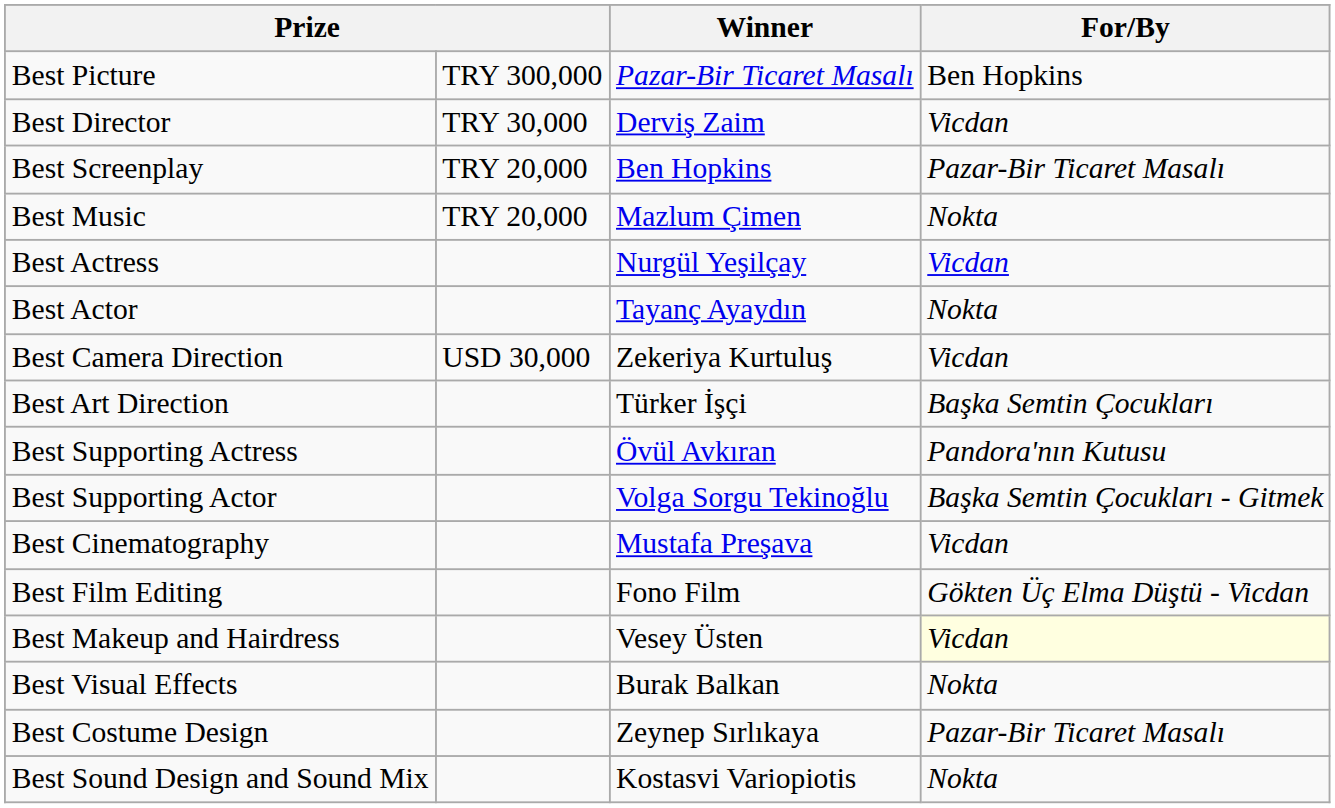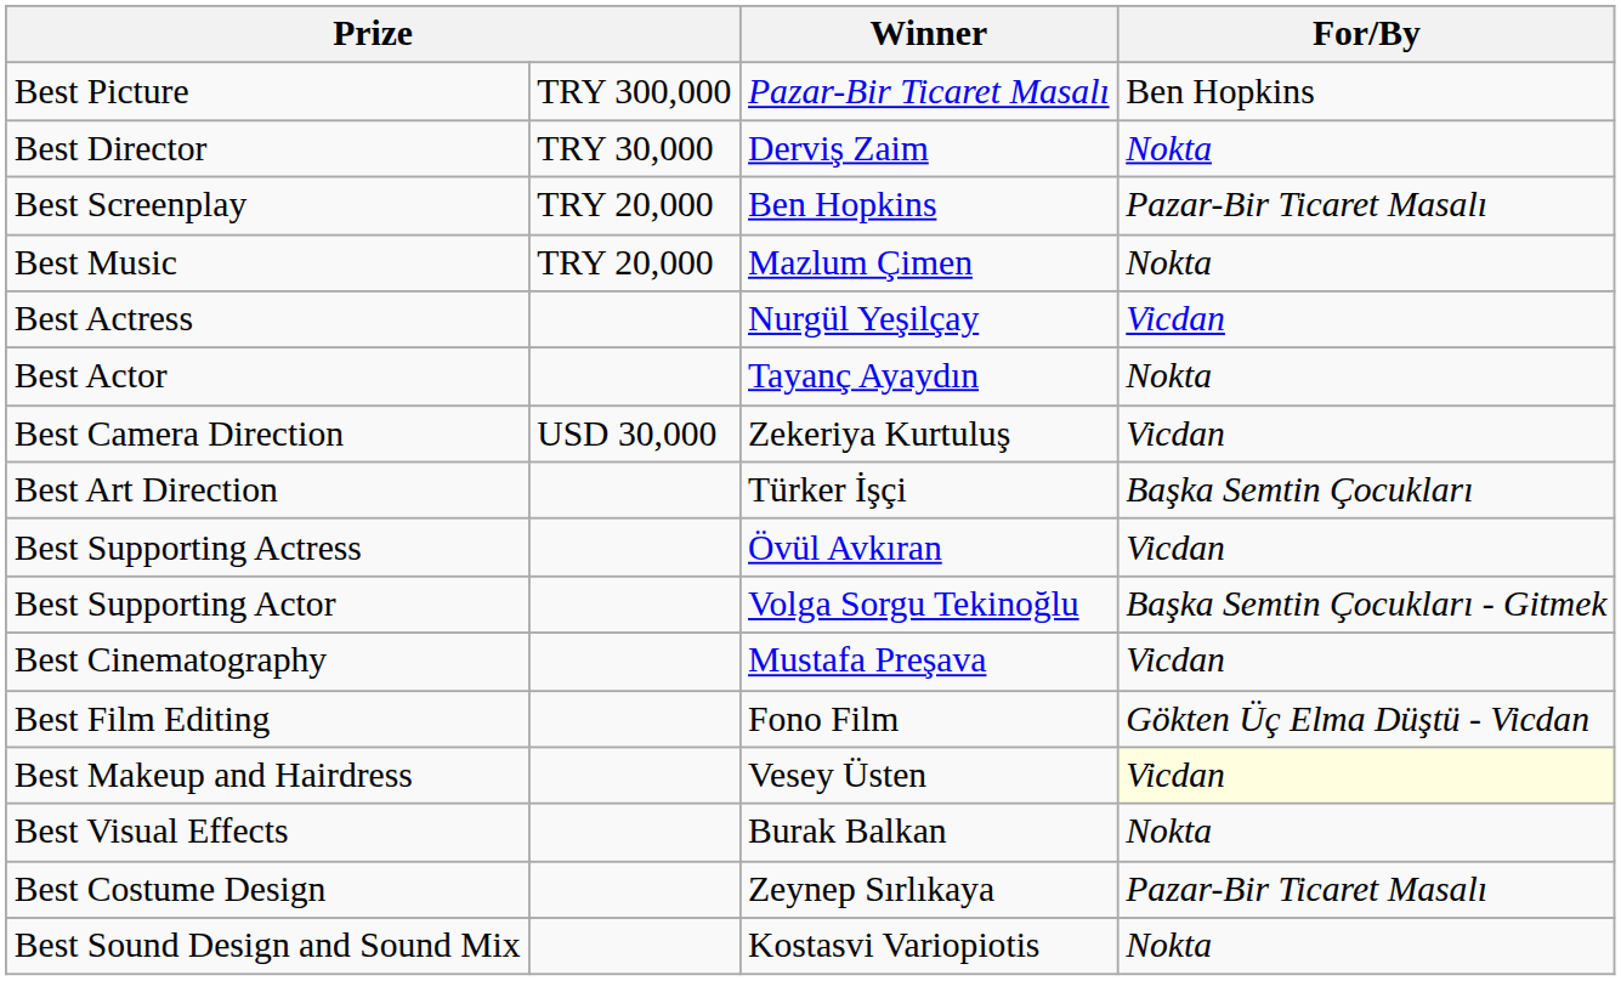 <table class="wikitable">
 <tr>
 <th colspan=2>Prize</th>
 <th>Winner</th>
 <th>For/By</th>
 </tr>
 <tr>
 <td>Best Picture</td>
 <td>TRY 300,000</td>
 <td><em><a href='#'>Pazar-Bir Ticaret Masalı</a></em></td>
 <td>Ben Hopkins</td>
 </tr>
 <tr>
 <td>Best Director</td>
 <td>TRY 30,000</td>
 <td><a href='#'>Derviş Zaim</a></td>
-<td><em>Vicdan</em></td>
+<td><em><a href='#'>Nokta</a></em></td>
 </tr>
 <tr>
 <td>Best Screenplay</td>
 <td>TRY 20,000</td>
 <td><a href='#'>Ben Hopkins</a></td>
 <td><em>Pazar-Bir Ticaret Masalı</em></td>
 </tr>
 <tr>
 <td>Best Music</td>
 <td>TRY 20,000</td>
 <td><a href='#'>Mazlum Çimen</a></td>
 <td><em>Nokta</em></td>
 </tr>
 <tr>
 <td>Best Actress</td>
 <td></td>
 <td><a href='#'>Nurgül Yeşilçay</a></td>
 <td><em><a href='#'>Vicdan</a></em></td>
 </tr>
 <tr>
 <td>Best Actor</td>
 <td></td>
 <td><a href='#'>Tayanç Ayaydın</a></td>
 <td><em>Nokta</em></td>
 </tr>
 <tr>
 <td>Best Camera Direction</td>
 <td>USD 30,000</td>
 <td>Zekeriya Kurtuluş</td>
 <td><em>Vicdan</em></td>
 </tr>
 <tr>
 <td>Best Art Direction</td>
 <td></td>
 <td>Türker İşçi</td>
 <td><em>Başka Semtin Çocukları</em></td>
 </tr>
 <tr>
 <td>Best Supporting Actress</td>
 <td></td>
 <td><a href='#'>Övül Avkıran</a></td>
-<td><em>Pandora'nın Kutusu</em></td>
+<td><em>Vicdan</em></td>
 </tr>
 <tr>
 <td>Best Supporting Actor</td>
 <td></td>
 <td><a href='#'>Volga Sorgu Tekinoğlu</a></td>
 <td><em>Başka Semtin Çocukları</em> -  <em>Gitmek</em></td>
 </tr>
 <tr>
 <td>Best Cinematography</td>
 <td></td>
 <td><a href='#'>Mustafa Preşava</a></td>
 <td><em>Vicdan</em></td>
 </tr>
 <tr>
 <td>Best Film Editing</td>
 <td></td>
 <td>Fono Film</td>
 <td><em>Gökten Üç Elma Düştü</em> - <em>Vicdan</em></td>
 </tr>
 <tr>
 <td>Best Makeup and Hairdress</td>
 <td></td>
 <td>Vesey Üsten</td>
 <td style="background: lightyellow;"><em>Vicdan</em></td>
 </tr>
 <tr>
 <td>Best Visual Effects</td>
 <td></td>
 <td>Burak Balkan</td>
 <td><em>Nokta</em></td>
 </tr>
 <tr>
 <td>Best Costume Design</td>
 <td></td>
 <td>Zeynep Sırlıkaya</td>
 <td><em>Pazar-Bir Ticaret Masalı</em></td>
 </tr>
 <tr>
 <td>Best Sound Design and Sound Mix</td>
 <td></td>
 <td>Kostasvi Variopiotis</td>
 <td><em>Nokta</em></td>
 </tr>
 </table>
